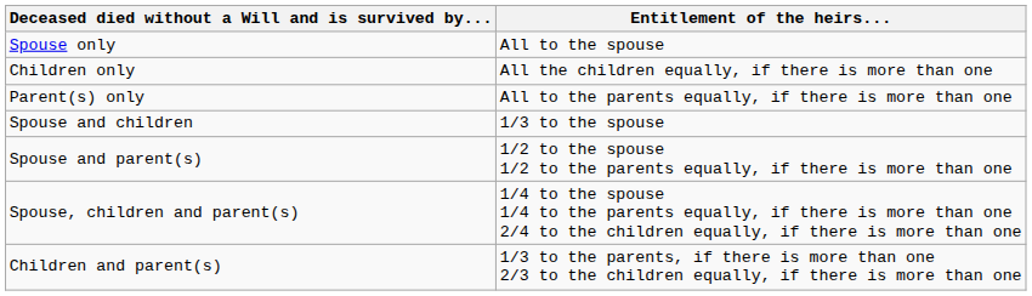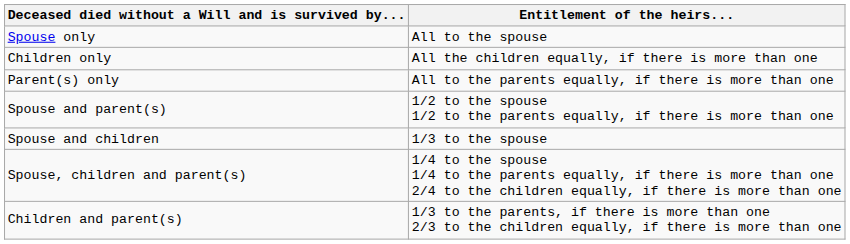 <table class="wikitable">
 <tr>
 <th><strong>Deceased died without a Will and is survived by...</strong></th>
 <th><strong>Entitlement of the heirs...</strong></th>
 </tr>
 <tr>
 <td><a href='#'>Spouse</a> only</td>
 <td>All to the spouse</td>
 </tr>
 <tr>
 <td>Children only</td>
 <td>All the children equally, if there is more than one</td>
 </tr>
 <tr>
 <td>Parent(s) only</td>
 <td>All to the parents equally, if there is more than one</td>
 </tr>
 <tr>
+<td>Spouse and parent(s)</td>
+<td>1/2 to the spouse<br>1/2 to the parents equally, if there is more than one</td>
+</tr>
+<tr>
 <td>Spouse and children</td>
 <td>1/3 to the spouse</td>
-</tr>
-<tr>
-<td>Spouse and parent(s)</td>
-<td>1/2 to the spouse<br>1/2 to the parents equally, if there is more than one</td>
 </tr>
 <tr>
 <td>Spouse, children and parent(s)</td>
 <td>1/4 to the spouse<br>1/4 to the parents equally, if there is more than one<br>2/4 to the children equally, if there is more than one</td>
 </tr>
 <tr>
 <td>Children and parent(s)</td>
 <td>1/3 to the parents, if there is more than one<br>2/3 to the children equally, if there is more than one</td>
 </tr>
 </table>
